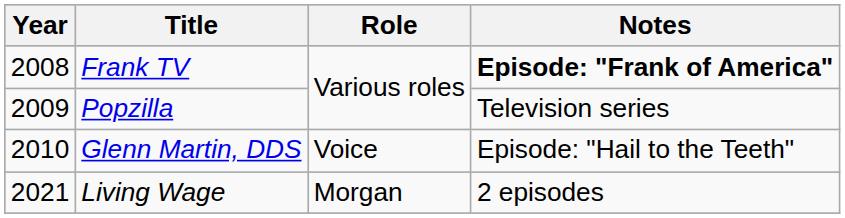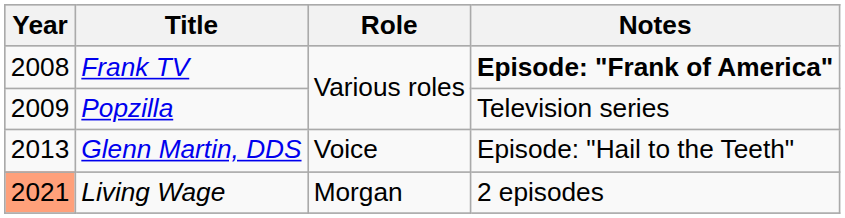 <table class="wikitable sortable">
 <tr>
 <th>Year</th>
 <th>Title</th>
 <th>Role</th>
 <th>Notes</th>
 </tr>
 <tr>
 <td>2008</td>
 <td><em><a href='#'>Frank TV</a></em></td>
 <td rowspan="2">Various roles</td>
 <td><strong>Episode: "Frank of America"</strong></td>
 </tr>
 <tr>
 <td>2009</td>
 <td><em><a href='#'>Popzilla</a></em></td>
 <td>Television series</td>
 </tr>
 <tr>
-<td>2010</td>
+<td>2013</td>
 <td><em><a href='#'>Glenn Martin, DDS</a></em></td>
 <td>Voice</td>
 <td>Episode: "Hail to the Teeth"</td>
 </tr>
 <tr>
-<td>2021</td>
+<td style="background: lightsalmon;">2021</td>
 <td><em>Living Wage</em></td>
 <td>Morgan</td>
 <td>2 episodes</td>
 </tr>
 </table>
